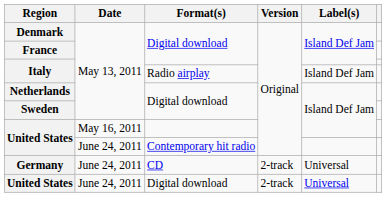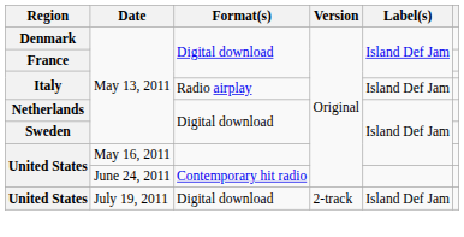 <table class="wikitable plainrowheaders">
 <tr>
 <th scope="col">Region</th>
 <th scope="col">Date</th>
 <th scope="col">Format(s)</th>
 <th scope="col">Version</th>
 <th scope="col">Label(s)</th>
 <th scope="col"></th>
 </tr>
 <tr>
 <th scope="row">Denmark</th>
 <td rowspan="6">May 13, 2011</td>
 <td rowspan="3"><a href='#'>Digital download</a></td>
 <td rowspan="8">Original</td>
 <td rowspan="3"><a href='#'>Island Def Jam</a></td>
 <td align="center"></td>
 </tr>
 <tr>
 <th scope="row">France</th>
 <td align="center"></td>
 </tr>
 <tr>
 <th rowspan="2" scope="row">Italy</th>
 <td align="center"></td>
 </tr>
 <tr>
 <td>Radio <a href='#'>airplay</a></td>
 <td>Island Def Jam</td>
 <td align="center"></td>
 </tr>
 <tr>
 <th scope="row">Netherlands</th>
 <td rowspan="2">Digital download</td>
 <td rowspan="3">Island Def Jam</td>
 <td align="center"></td>
 </tr>
 <tr>
 <th scope="row">Sweden</th>
 <td align="center"></td>
 </tr>
 <tr>
 <th scope="row" rowspan="2">United States</th>
 <td>May 16, 2011</td>
 <td></td>
 <td align="center"></td>
 </tr>
 <tr>
 <td>June 24, 2011</td>
 <td><a href='#'>Contemporary hit radio</a></td>
 <td></td>
 <td align="center"></td>
 </tr>
 <tr>
-<th scope="row">Germany</th>
-<td>June 24, 2011</td>
-<td><a href='#'>CD</a></td>
-<td>2-track</td>
-<td>Universal</td>
-<td align="center"></td>
-</tr>
-<tr>
 <th scope="row">United States</th>
-<td>June 24, 2011</td>
+<td>July 19, 2011</td>
 <td>Digital download</td>
 <td>2-track</td>
-<td><a href='#'>Universal</a></td>
+<td>Island Def Jam</td>
 <td align="center"></td>
 </tr>
 </table>
